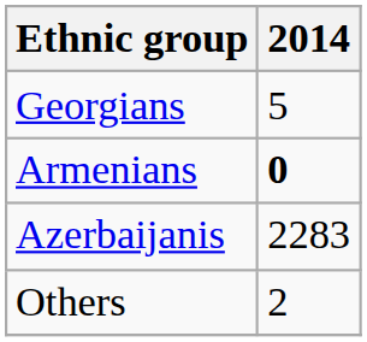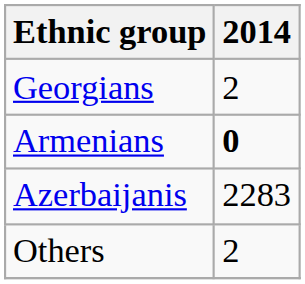 <table class="wikitable">
 <tr>
 <th>Ethnic group</th>
 <th>2014</th>
 </tr>
 <tr>
 <td><a href='#'>Georgians</a></td>
-<td>5</td>
+<td>2</td>
 </tr>
 <tr>
 <td><a href='#'>Armenians</a></td>
 <td><strong>0</strong></td>
 </tr>
 <tr>
 <td><a href='#'>Azerbaijanis</a></td>
 <td>2283</td>
 </tr>
 <tr>
 <td>Others</td>
 <td>2</td>
 </tr>
 <tr>
 </tr>
 </table>
